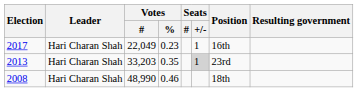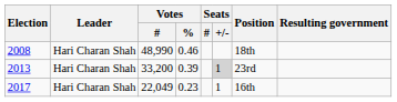 <table class="wikitable">
 <tr>
 <th rowspan="2">Election</th>
 <th rowspan="2">Leader</th>
 <th colspan="2">Votes</th>
 <th colspan="2">Seats</th>
 <th rowspan="2">Position</th>
 <th rowspan="2">Resulting government</th>
 </tr>
 <tr>
 <th>#</th>
 <th>%</th>
 <th>#</th>
 <th>+/-</th>
 </tr>
 <tr>
+<td><a href='#'>2008</a></td>
+<td>Hari Charan Shah</td>
+<td>48,990</td>
+<td>0.46</td>
+<td style="text-align:center;"></td>
+<td></td>
+<td>18th</td>
+<td></td>
+</tr>
+<tr>
+<td><a href='#'>2013</a></td>
+<td>Hari Charan Shah</td>
+<td>33,200</td>
+<td>0.39</td>
+<td style="text-align:center;"></td>
+<td style="background: lightgrey;"> 1</td>
+<td> 23rd</td>
+<td></td>
+</tr>
+<tr>
 <td><a href='#'>2017</a></td>
 <td>Hari Charan Shah</td>
 <td>22,049</td>
 <td>0.23</td>
 <td style="text-align:center;"></td>
 <td> 1</td>
 <td> 16th</td>
 <td></td>
 </tr>
-<tr>
-<td><a href='#'>2013</a></td>
-<td>Hari Charan Shah</td>
-<td>33,203</td>
-<td>0.35</td>
-<td style="text-align:center;"></td>
-<td style="background: lightgrey;"> 1</td>
-<td> 23rd</td>
-<td></td>
-</tr>
-<tr>
-<td><a href='#'>2008</a></td>
-<td>Hari Charan Shah</td>
-<td>48,990</td>
-<td>0.46</td>
-<td style="text-align:center;"></td>
-<td></td>
-<td>18th</td>
-<td></td>
-</tr>
 </table>
